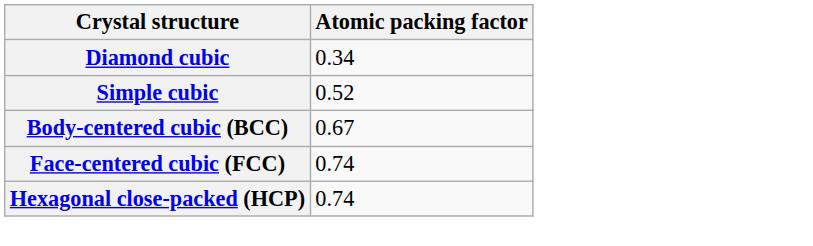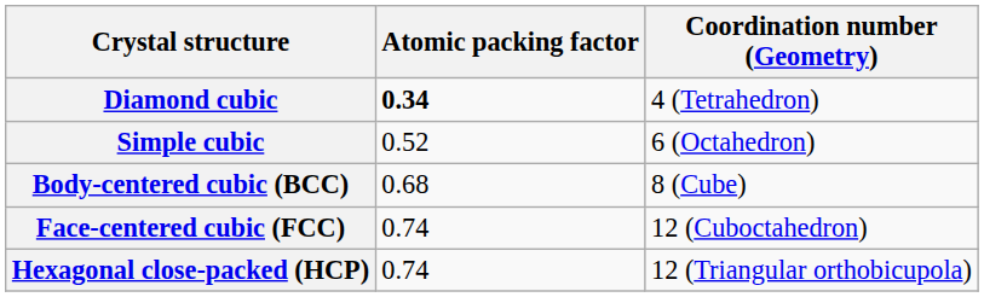 <table class=wikitable>
 <tr>
 <th>Crystal structure</th>
 <th>Atomic packing factor</th>
+<th>Coordination number<br>(<a href='#'>Geometry</a>)</th>
 </tr>
 <tr>
 <th><a href='#'>Diamond cubic</a></th>
-<td>0.34</td>
+<td><strong>0.34</strong></td>
+<td>4 (<a href='#'>Tetrahedron</a>)</td>
 </tr>
 <tr>
 <th><a href='#'>Simple cubic</a></th>
 <td>0.52</td>
+<td>6 (<a href='#'>Octahedron</a>)</td>
 </tr>
 <tr>
 <th><a href='#'>Body-centered cubic</a> (BCC)</th>
-<td>0.67</td>
+<td>0.68</td>
+<td>8 (<a href='#'>Cube</a>)</td>
 </tr>
 <tr>
 <th><a href='#'>Face-centered cubic</a> (FCC)</th>
 <td>0.74</td>
+<td>12 (<a href='#'>Cuboctahedron</a>)</td>
 </tr>
 <tr>
 <th><a href='#'>Hexagonal close-packed</a> (HCP)</th>
 <td>0.74</td>
+<td>12 (<a href='#'>Triangular orthobicupola</a>)</td>
 </tr>
 </table>
